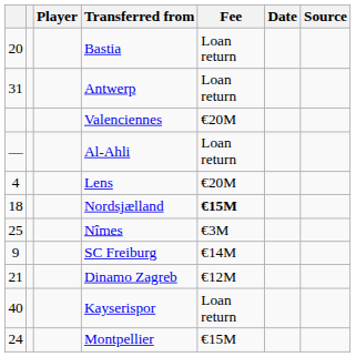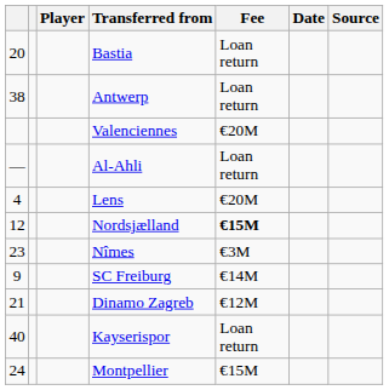 <table class="wikitable plainrowheaders sortable">
 <tr>
 <th></th>
 <th></th>
 <th scope=col>Player</th>
 <th>Transferred from</th>
 <th !scope=col; style="width: 65px;">Fee</th>
 <th scope=col>Date</th>
 <th scope=col>Source</th>
 </tr>
 <tr>
 <td align=center>20</td>
 <td align=center></td>
 <td></td>
 <td><a href='#'>Bastia</a></td>
 <td>Loan return</td>
 <td></td>
 <td></td>
 </tr>
 <tr>
-<td align=center>31</td>
+<td align=center>38</td>
 <td align=center></td>
 <td></td>
 <td> <a href='#'>Antwerp</a></td>
 <td>Loan return</td>
 <td></td>
 <td></td>
 </tr>
 <tr>
 <td align=center></td>
 <td align=center></td>
 <td></td>
 <td><a href='#'>Valenciennes</a></td>
 <td>€20M</td>
 <td></td>
 <td></td>
 </tr>
 <tr>
 <td align=center>—</td>
 <td align=center></td>
 <td></td>
 <td> <a href='#'>Al-Ahli</a></td>
 <td>Loan return</td>
 <td></td>
 <td></td>
 </tr>
 <tr>
 <td align=center>4</td>
 <td align=center></td>
 <td></td>
 <td><a href='#'>Lens</a></td>
 <td>€20M</td>
 <td></td>
 <td></td>
 </tr>
 <tr>
-<td align=center>18</td>
+<td align=center>12</td>
 <td align=center></td>
 <td></td>
 <td> <a href='#'>Nordsjælland</a></td>
 <td><strong>€15M</strong></td>
 <td></td>
 <td></td>
 </tr>
 <tr>
-<td align=center>25</td>
+<td align=center>23</td>
 <td align=center></td>
 <td></td>
 <td><a href='#'>Nîmes</a></td>
 <td>€3M</td>
 <td></td>
 <td></td>
 </tr>
 <tr>
 <td align=center>9</td>
 <td align=center></td>
 <td></td>
 <td> <a href='#'>SC Freiburg</a></td>
 <td>€14M</td>
 <td></td>
 <td></td>
 </tr>
 <tr>
 <td align=center>21</td>
 <td align=center></td>
 <td></td>
 <td> <a href='#'>Dinamo Zagreb</a></td>
 <td>€12M</td>
 <td></td>
 <td></td>
 </tr>
 <tr>
 <td align=center>40</td>
 <td align=center></td>
 <td></td>
 <td> <a href='#'>Kayserispor</a></td>
 <td>Loan return</td>
 <td></td>
 <td></td>
 </tr>
 <tr>
 <td align=center>24</td>
 <td align=center></td>
 <td></td>
 <td><a href='#'>Montpellier</a></td>
 <td>€15M</td>
 <td></td>
 <td></td>
 </tr>
 </table>
